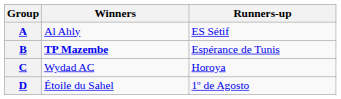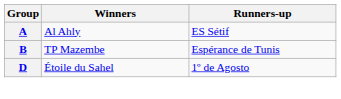 <table class="wikitable">
 <tr>
 <th>Group</th>
 <th width=200>Winners</th>
 <th width=200>Runners-up</th>
 </tr>
 <tr>
 <th><a href='#'>A</a></th>
 <td> <a href='#'>Al Ahly</a></td>
 <td> <a href='#'>ES Sétif</a></td>
 </tr>
 <tr>
 <th><a href='#'>B</a></th>
-<td><strong> <a href='#'>TP Mazembe</a></strong></td>
+<td> <a href='#'>TP Mazembe</a></td>
 <td> <a href='#'>Espérance de Tunis</a></td>
-</tr>
-<tr>
-<th><a href='#'>C</a></th>
-<td> <a href='#'>Wydad AC</a></td>
-<td> <a href='#'>Horoya</a></td>
 </tr>
 <tr>
 <th><a href='#'>D</a></th>
 <td> <a href='#'>Étoile du Sahel</a></td>
 <td> <a href='#'>1º de Agosto</a></td>
 </tr>
 </table>
